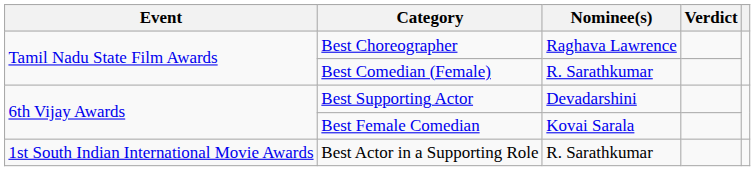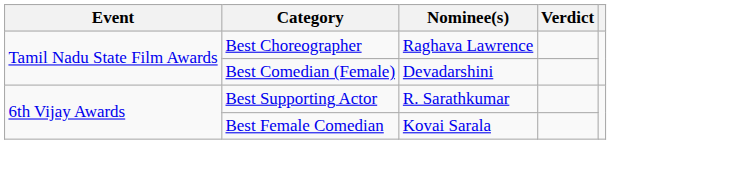 <table class="wikitable">
 <tr>
 <th>Event</th>
 <th>Category</th>
 <th>Nominee(s)</th>
 <th>Verdict</th>
 <th></th>
 </tr>
 <tr>
 <td rowspan="2"><a href='#'>Tamil Nadu State Film Awards</a></td>
 <td><a href='#'>Best Choreographer</a></td>
 <td><a href='#'>Raghava Lawrence</a></td>
 <td></td>
 <td rowspan="2" style="text-align: center;"></td>
 </tr>
 <tr>
 <td><a href='#'>Best Comedian (Female)</a></td>
-<td><a href='#'>R. Sarathkumar</a></td>
+<td><a href='#'>Devadarshini</a></td>
 <td></td>
 </tr>
 <tr>
 <td rowspan="2"><a href='#'>6th Vijay Awards</a></td>
 <td><a href='#'>Best Supporting Actor</a></td>
-<td><a href='#'>Devadarshini</a></td>
+<td><a href='#'>R. Sarathkumar</a></td>
 <td></td>
 <td rowspan="2" style="text-align: center;"></td>
 </tr>
 <tr>
 <td><a href='#'>Best Female Comedian</a></td>
 <td><a href='#'>Kovai Sarala</a></td>
 <td></td>
 </tr>
-<tr>
-<td><a href='#'>1st South Indian International Movie Awards</a></td>
-<td>Best Actor in a Supporting Role</td>
-<td>R. Sarathkumar</td>
-<td></td>
-<td style="text-align: center;"></td>
-</tr>
 </table>
